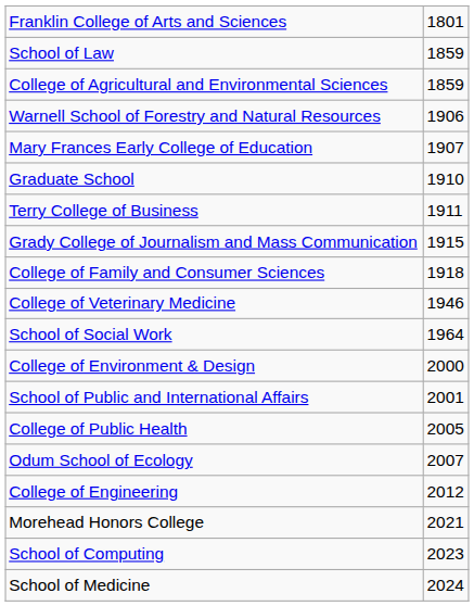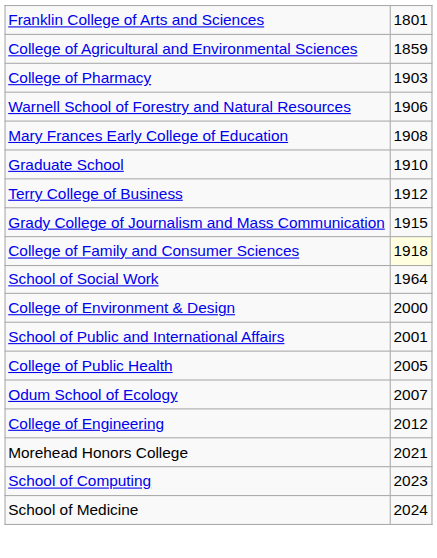 <table class="wikitable" style="float:right; margin-right:1em; font-size:90%; line-height:1.4em; width:400px;">
 <tr>
 <td><a href='#'>Franklin College of Arts and Sciences</a></td>
 <td>1801</td>
 </tr>
 <tr>
-<td><a href='#'>School of Law</a></td>
+<td><a href='#'>College of Agricultural and Environmental Sciences</a></td>
 <td>1859</td>
 </tr>
 <tr>
-<td><a href='#'>College of Agricultural and Environmental Sciences</a></td>
-<td>1859</td>
+<td><a href='#'>College of Pharmacy</a></td>
+<td>1903</td>
 </tr>
 <tr>
 <td><a href='#'>Warnell School of Forestry and Natural Resources</a></td>
 <td>1906</td>
 </tr>
 <tr>
 <td><a href='#'> Mary Frances Early College of Education</a></td>
-<td>1907</td>
+<td>1908</td>
 </tr>
 <tr>
 <td><a href='#'>Graduate School</a></td>
 <td>1910</td>
 </tr>
 <tr>
 <td><a href='#'>Terry College of Business</a></td>
-<td>1911</td>
+<td>1912</td>
 </tr>
 <tr>
 <td><a href='#'>Grady College of Journalism and Mass Communication</a></td>
 <td>1915</td>
 </tr>
 <tr>
 <td><a href='#'>College of Family and Consumer Sciences</a></td>
-<td>1918</td>
-</tr>
-<tr>
-<td><a href='#'>College of Veterinary Medicine</a></td>
-<td>1946</td>
+<td style="background: lightyellow;">1918</td>
 </tr>
 <tr>
 <td><a href='#'>School of Social Work</a></td>
 <td>1964</td>
 </tr>
 <tr>
 <td><a href='#'>College of Environment & Design</a></td>
 <td>2000</td>
 </tr>
 <tr>
 <td><a href='#'>School of Public and International Affairs</a></td>
 <td>2001</td>
 </tr>
 <tr>
 <td><a href='#'>College of Public Health</a></td>
 <td>2005</td>
 </tr>
 <tr>
 <td><a href='#'>Odum School of Ecology</a></td>
 <td>2007</td>
 </tr>
 <tr>
 <td><a href='#'>College of Engineering</a></td>
 <td>2012</td>
 </tr>
 <tr>
 <td>Morehead Honors College</td>
 <td>2021</td>
 </tr>
 <tr>
 <td><a href='#'>School of Computing</a></td>
 <td>2023</td>
 </tr>
 <tr>
 <td>School of Medicine</td>
 <td>2024</td>
 </tr>
 </table>
